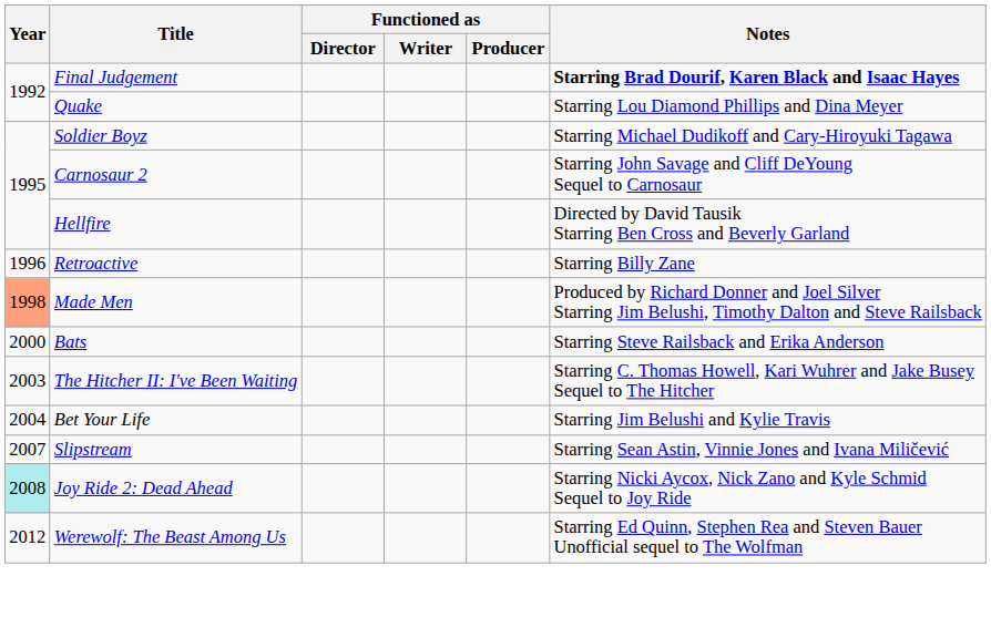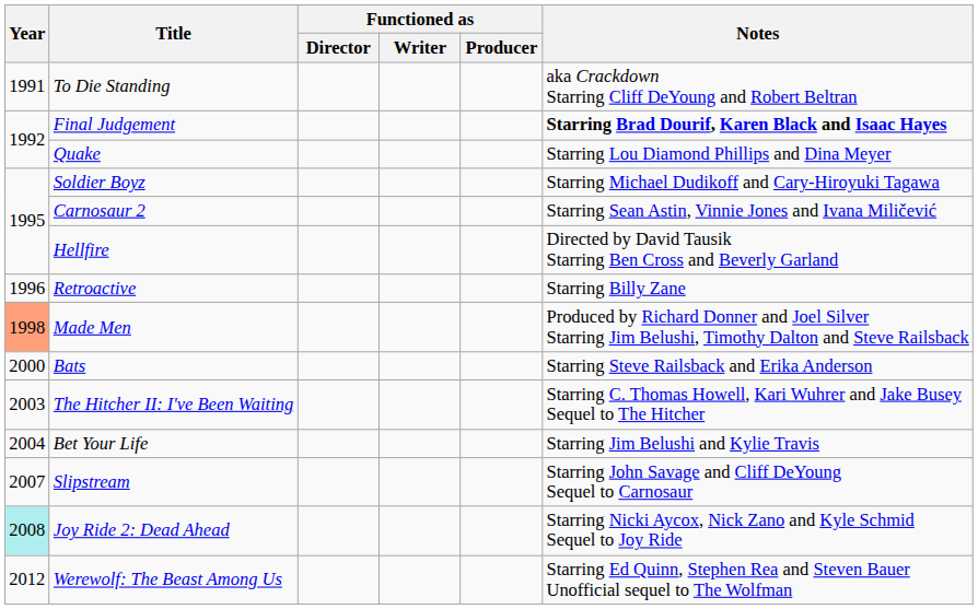 <table class="wikitable">
 <tr>
 <th rowspan="2">Year</th>
 <th rowspan="2">Title</th>
 <th colspan="3">Functioned as</th>
 <th rowspan="2">Notes</th>
 </tr>
 <tr>
 <th width=65>Director</th>
 <th width=65>Writer</th>
 <th width=65>Producer</th>
+</tr>
+<tr>
+<td>1991</td>
+<td><em>To Die Standing</em></td>
+<td></td>
+<td></td>
+<td></td>
+<td>aka <em>Crackdown</em><br>Starring <a href='#'>Cliff DeYoung</a> and <a href='#'>Robert Beltran</a></td>
 </tr>
 <tr>
 <td rowspan="2">1992</td>
 <td><em><a href='#'>Final Judgement</a></em></td>
 <td></td>
 <td></td>
 <td></td>
 <td><strong>Starring <a href='#'>Brad Dourif</a>, <a href='#'>Karen Black</a> and <a href='#'>Isaac Hayes</a></strong></td>
 </tr>
 <tr>
 <td><em><a href='#'>Quake</a></em></td>
 <td></td>
 <td></td>
 <td></td>
 <td>Starring <a href='#'>Lou Diamond Phillips</a> and <a href='#'>Dina Meyer</a></td>
 </tr>
 <tr>
 <td rowspan="3">1995</td>
 <td><em><a href='#'>Soldier Boyz</a></em></td>
 <td></td>
 <td></td>
 <td></td>
 <td>Starring <a href='#'>Michael Dudikoff</a> and <a href='#'>Cary-Hiroyuki Tagawa</a></td>
 </tr>
 <tr>
 <td><em><a href='#'>Carnosaur 2</a></em></td>
 <td></td>
 <td></td>
 <td></td>
-<td>Starring <a href='#'>John Savage</a> and <a href='#'>Cliff DeYoung</a><br>Sequel to <a href='#'>Carnosaur</a></td>
+<td>Starring <a href='#'>Sean Astin</a>, <a href='#'>Vinnie Jones</a> and <a href='#'>Ivana Miličević</a></td>
 </tr>
 <tr>
 <td><em><a href='#'>Hellfire</a></em></td>
 <td></td>
 <td></td>
 <td></td>
 <td>Directed by David Tausik<br>Starring <a href='#'>Ben Cross</a> and <a href='#'>Beverly Garland</a></td>
 </tr>
 <tr>
 <td>1996</td>
 <td><em><a href='#'>Retroactive</a></em></td>
 <td></td>
 <td></td>
 <td></td>
 <td>Starring <a href='#'>Billy Zane</a></td>
 </tr>
 <tr>
 <td style="background: lightsalmon;">1998</td>
 <td><em><a href='#'>Made Men</a></em></td>
 <td></td>
 <td></td>
 <td></td>
 <td>Produced by <a href='#'>Richard Donner</a> and <a href='#'>Joel Silver</a><br>Starring <a href='#'>Jim Belushi</a>, <a href='#'>Timothy Dalton</a> and <a href='#'>Steve Railsback</a></td>
 </tr>
 <tr>
 <td>2000</td>
 <td><em><a href='#'>Bats</a></em></td>
 <td></td>
 <td></td>
 <td></td>
 <td>Starring <a href='#'>Steve Railsback</a> and <a href='#'>Erika Anderson</a></td>
 </tr>
 <tr>
 <td>2003</td>
 <td><em><a href='#'>The Hitcher II: I've Been Waiting</a></em></td>
 <td></td>
 <td></td>
 <td></td>
 <td>Starring <a href='#'>C. Thomas Howell</a>, <a href='#'>Kari Wuhrer</a> and <a href='#'>Jake Busey</a><br>Sequel to <a href='#'>The Hitcher</a></td>
 </tr>
 <tr>
 <td>2004</td>
 <td><em>Bet Your Life</em></td>
 <td></td>
 <td></td>
 <td></td>
 <td>Starring <a href='#'>Jim Belushi</a> and <a href='#'>Kylie Travis</a></td>
 </tr>
 <tr>
 <td>2007</td>
 <td><em><a href='#'>Slipstream</a></em></td>
 <td></td>
 <td></td>
 <td></td>
-<td>Starring <a href='#'>Sean Astin</a>, <a href='#'>Vinnie Jones</a> and <a href='#'>Ivana Miličević</a></td>
+<td>Starring <a href='#'>John Savage</a> and <a href='#'>Cliff DeYoung</a><br>Sequel to <a href='#'>Carnosaur</a></td>
 </tr>
 <tr>
 <td style="background: paleturquoise;">2008</td>
 <td><em><a href='#'>Joy Ride 2: Dead Ahead</a></em></td>
 <td></td>
 <td></td>
 <td></td>
 <td>Starring <a href='#'>Nicki Aycox</a>, <a href='#'>Nick Zano</a> and <a href='#'>Kyle Schmid</a><br>Sequel to <a href='#'>Joy Ride</a></td>
 </tr>
 <tr>
 <td>2012</td>
 <td><em><a href='#'>Werewolf: The Beast Among Us</a></em></td>
 <td></td>
 <td></td>
 <td></td>
 <td>Starring <a href='#'>Ed Quinn</a>, <a href='#'>Stephen Rea</a> and <a href='#'>Steven Bauer</a><br>Unofficial sequel to <a href='#'>The Wolfman</a></td>
 </tr>
 </table>
